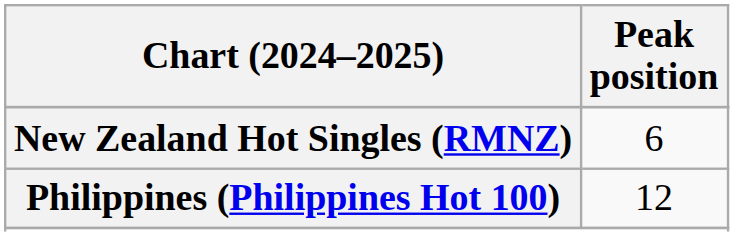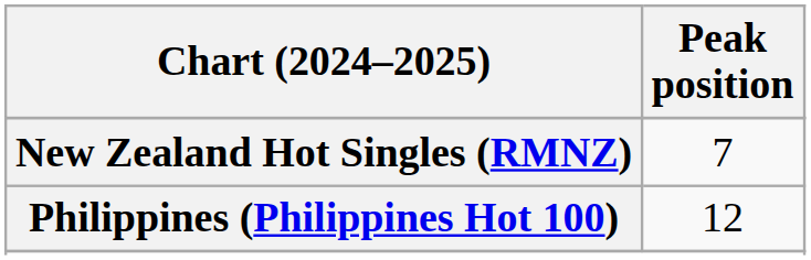 <table class="wikitable sortable plainrowheaders" style="text-align:center">
 <tr>
 <th scope="col">Chart (2024–2025)</th>
 <th scope="col">Peak<br>position</th>
 </tr>
 <tr>
 </tr>
 <tr>
 </tr>
 <tr>
 <th scope="row">New Zealand Hot Singles (<a href='#'>RMNZ</a>)</th>
-<td>6</td>
+<td>7</td>
 </tr>
 <tr>
 <th scope="row">Philippines (<a href='#'>Philippines Hot 100</a>)</th>
 <td>12</td>
 </tr>
 <tr>
 </tr>
 <tr>
 </tr>
 <tr>
 </tr>
 </table>
